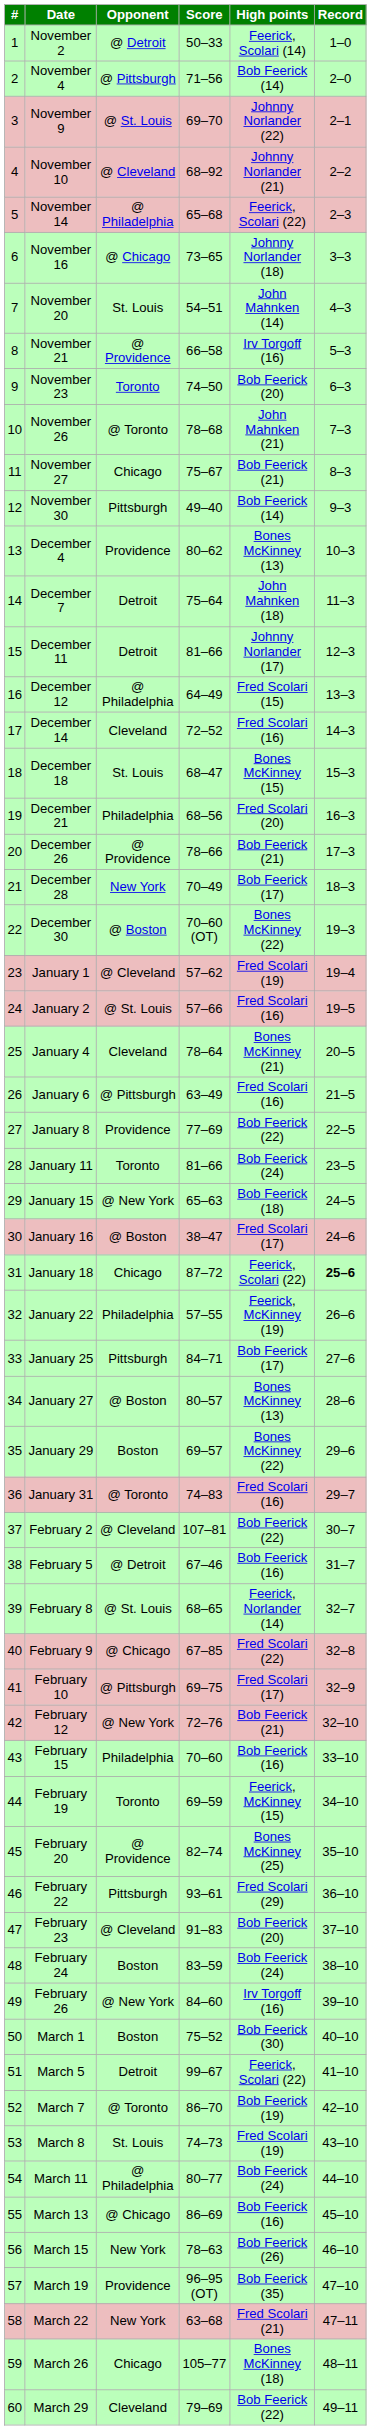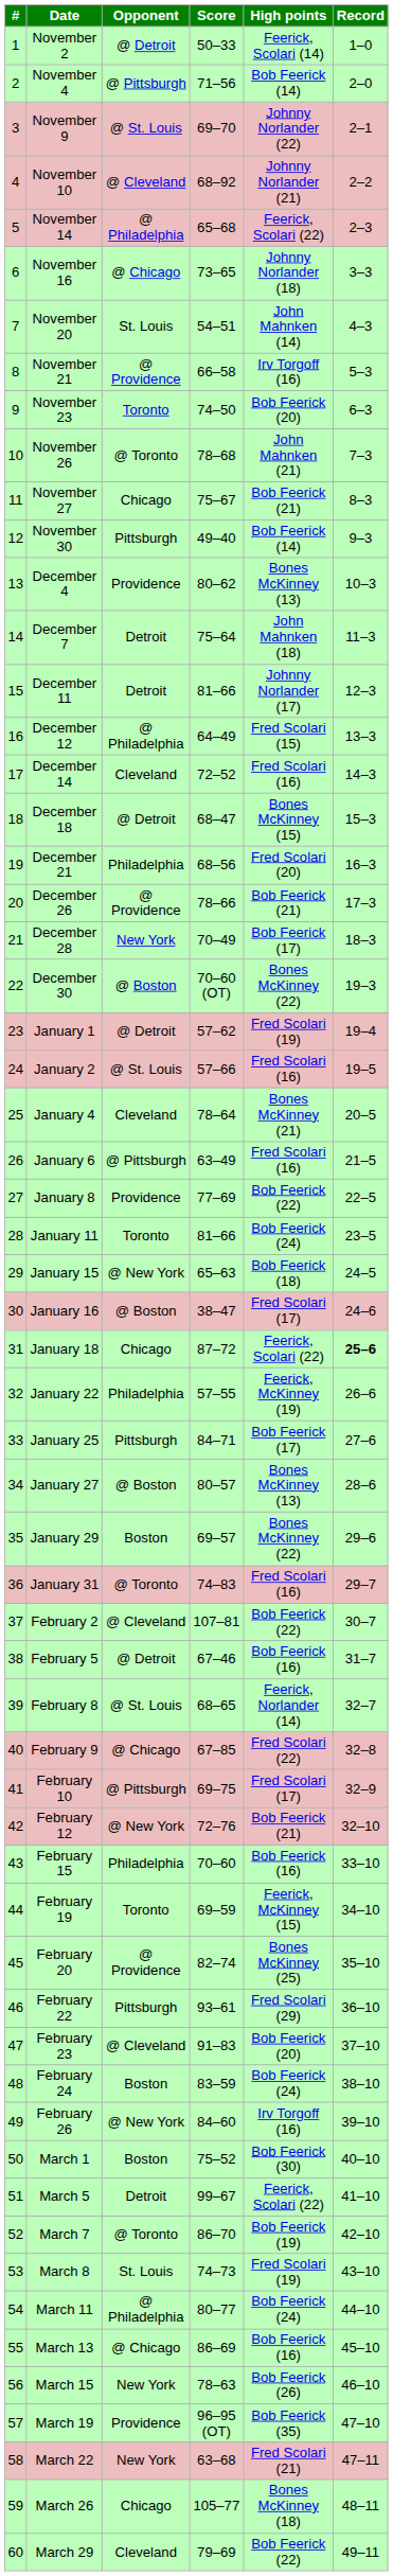 <table class="wikitable" width="50%">
 <tr align="center"  style="background:#008000;color:white;">
 <td><strong>#</strong></td>
 <td><strong>Date</strong></td>
 <td><strong>Opponent</strong></td>
 <td><strong>Score</strong></td>
 <td><strong>High points</strong></td>
 <td><strong>Record</strong></td>
 </tr>
 <tr align="center" bgcolor="bbffbb">
 <td>1</td>
 <td>November 2</td>
 <td>@ <a href='#'>Detroit</a></td>
 <td>50–33</td>
 <td><a href='#'>Feerick</a>, <a href='#'>Scolari</a> (14)</td>
 <td>1–0</td>
 </tr>
 <tr align="center" bgcolor="bbffbb">
 <td>2</td>
 <td>November 4</td>
 <td>@ <a href='#'>Pittsburgh</a></td>
 <td>71–56</td>
 <td><a href='#'>Bob Feerick</a> (14)</td>
 <td>2–0</td>
 </tr>
 <tr align="center" bgcolor="edbebf">
 <td>3</td>
 <td>November 9</td>
 <td>@ <a href='#'>St. Louis</a></td>
 <td>69–70</td>
 <td><a href='#'>Johnny Norlander</a> (22)</td>
 <td>2–1</td>
 </tr>
 <tr align="center" bgcolor="edbebf">
 <td>4</td>
 <td>November 10</td>
 <td>@ <a href='#'>Cleveland</a></td>
 <td>68–92</td>
 <td><a href='#'>Johnny Norlander</a> (21)</td>
 <td>2–2</td>
 </tr>
 <tr align="center" bgcolor="edbebf">
 <td>5</td>
 <td>November 14</td>
 <td>@ <a href='#'>Philadelphia</a></td>
 <td>65–68</td>
 <td><a href='#'>Feerick</a>, <a href='#'>Scolari</a> (22)</td>
 <td>2–3</td>
 </tr>
 <tr align="center" bgcolor="bbffbb">
 <td>6</td>
 <td>November 16</td>
 <td>@ <a href='#'>Chicago</a></td>
 <td>73–65</td>
 <td><a href='#'>Johnny Norlander</a> (18)</td>
 <td>3–3</td>
 </tr>
 <tr align="center" bgcolor="bbffbb">
 <td>7</td>
 <td>November 20</td>
 <td>St. Louis</td>
 <td>54–51</td>
 <td><a href='#'>John Mahnken</a> (14)</td>
 <td>4–3</td>
 </tr>
 <tr align="center" bgcolor="bbffbb">
 <td>8</td>
 <td>November 21</td>
 <td>@ <a href='#'>Providence</a></td>
 <td>66–58</td>
 <td><a href='#'>Irv Torgoff</a> (16)</td>
 <td>5–3</td>
 </tr>
 <tr align="center" bgcolor="bbffbb">
 <td>9</td>
 <td>November 23</td>
 <td><a href='#'>Toronto</a></td>
 <td>74–50</td>
 <td><a href='#'>Bob Feerick</a> (20)</td>
 <td>6–3</td>
 </tr>
 <tr align="center" bgcolor="bbffbb">
 <td>10</td>
 <td>November 26</td>
 <td>@ Toronto</td>
 <td>78–68</td>
 <td><a href='#'>John Mahnken</a> (21)</td>
 <td>7–3</td>
 </tr>
 <tr align="center" bgcolor="bbffbb">
 <td>11</td>
 <td>November 27</td>
 <td>Chicago</td>
 <td>75–67</td>
 <td><a href='#'>Bob Feerick</a> (21)</td>
 <td>8–3</td>
 </tr>
 <tr align="center" bgcolor="bbffbb">
 <td>12</td>
 <td>November 30</td>
 <td>Pittsburgh</td>
 <td>49–40</td>
 <td><a href='#'>Bob Feerick</a> (14)</td>
 <td>9–3</td>
 </tr>
 <tr align="center" bgcolor="bbffbb">
 <td>13</td>
 <td>December 4</td>
 <td>Providence</td>
 <td>80–62</td>
 <td><a href='#'>Bones McKinney</a> (13)</td>
 <td>10–3</td>
 </tr>
 <tr align="center" bgcolor="bbffbb">
 <td>14</td>
 <td>December 7</td>
 <td>Detroit</td>
 <td>75–64</td>
 <td><a href='#'>John Mahnken</a> (18)</td>
 <td>11–3</td>
 </tr>
 <tr align="center" bgcolor="bbffbb">
 <td>15</td>
 <td>December 11</td>
 <td>Detroit</td>
 <td>81–66</td>
 <td><a href='#'>Johnny Norlander</a> (17)</td>
 <td>12–3</td>
 </tr>
 <tr align="center" bgcolor="bbffbb">
 <td>16</td>
 <td>December 12</td>
 <td>@ Philadelphia</td>
 <td>64–49</td>
 <td><a href='#'>Fred Scolari</a> (15)</td>
 <td>13–3</td>
 </tr>
 <tr align="center" bgcolor="bbffbb">
 <td>17</td>
 <td>December 14</td>
 <td>Cleveland</td>
 <td>72–52</td>
 <td><a href='#'>Fred Scolari</a> (16)</td>
 <td>14–3</td>
 </tr>
 <tr align="center" bgcolor="bbffbb">
 <td>18</td>
 <td>December 18</td>
-<td>St. Louis</td>
+<td>@ Detroit</td>
 <td>68–47</td>
 <td><a href='#'>Bones McKinney</a> (15)</td>
 <td>15–3</td>
 </tr>
 <tr align="center" bgcolor="bbffbb">
 <td>19</td>
 <td>December 21</td>
 <td>Philadelphia</td>
 <td>68–56</td>
 <td><a href='#'>Fred Scolari</a> (20)</td>
 <td>16–3</td>
 </tr>
 <tr align="center" bgcolor="bbffbb">
 <td>20</td>
 <td>December 26</td>
 <td>@ Providence</td>
 <td>78–66</td>
 <td><a href='#'>Bob Feerick</a> (21)</td>
 <td>17–3</td>
 </tr>
 <tr align="center" bgcolor="bbffbb">
 <td>21</td>
 <td>December 28</td>
 <td><a href='#'>New York</a></td>
 <td>70–49</td>
 <td><a href='#'>Bob Feerick</a> (17)</td>
 <td>18–3</td>
 </tr>
 <tr align="center" bgcolor="bbffbb">
 <td>22</td>
 <td>December 30</td>
 <td>@ <a href='#'>Boston</a></td>
 <td>70–60 (OT)</td>
 <td><a href='#'>Bones McKinney</a> (22)</td>
 <td>19–3</td>
 </tr>
 <tr align="center" bgcolor="edbebf">
 <td>23</td>
 <td>January 1</td>
-<td>@ Cleveland</td>
+<td>@ Detroit</td>
 <td>57–62</td>
 <td><a href='#'>Fred Scolari</a> (19)</td>
 <td>19–4</td>
 </tr>
 <tr align="center" bgcolor="edbebf">
 <td>24</td>
 <td>January 2</td>
 <td>@ St. Louis</td>
 <td>57–66</td>
 <td><a href='#'>Fred Scolari</a> (16)</td>
 <td>19–5</td>
 </tr>
 <tr align="center" bgcolor="bbffbb">
 <td>25</td>
 <td>January 4</td>
 <td>Cleveland</td>
 <td>78–64</td>
 <td><a href='#'>Bones McKinney</a> (21)</td>
 <td>20–5</td>
 </tr>
 <tr align="center" bgcolor="bbffbb">
 <td>26</td>
 <td>January 6</td>
 <td>@ Pittsburgh</td>
 <td>63–49</td>
 <td><a href='#'>Fred Scolari</a> (16)</td>
 <td>21–5</td>
 </tr>
 <tr align="center" bgcolor="bbffbb">
 <td>27</td>
 <td>January 8</td>
 <td>Providence</td>
 <td>77–69</td>
 <td><a href='#'>Bob Feerick</a> (22)</td>
 <td>22–5</td>
 </tr>
 <tr align="center" bgcolor="bbffbb">
 <td>28</td>
 <td>January 11</td>
 <td>Toronto</td>
 <td>81–66</td>
 <td><a href='#'>Bob Feerick</a> (24)</td>
 <td>23–5</td>
 </tr>
 <tr align="center" bgcolor="bbffbb">
 <td>29</td>
 <td>January 15</td>
 <td>@ New York</td>
 <td>65–63</td>
 <td><a href='#'>Bob Feerick</a> (18)</td>
 <td>24–5</td>
 </tr>
 <tr align="center" bgcolor="edbebf">
 <td>30</td>
 <td>January 16</td>
 <td>@ Boston</td>
 <td>38–47</td>
 <td><a href='#'>Fred Scolari</a> (17)</td>
 <td>24–6</td>
 </tr>
 <tr align="center" bgcolor="bbffbb">
 <td>31</td>
 <td>January 18</td>
 <td>Chicago</td>
 <td>87–72</td>
 <td><a href='#'>Feerick</a>, <a href='#'>Scolari</a> (22)</td>
 <td><strong>25–6</strong></td>
 </tr>
 <tr align="center" bgcolor="bbffbb">
 <td>32</td>
 <td>January 22</td>
 <td>Philadelphia</td>
 <td>57–55</td>
 <td><a href='#'>Feerick</a>, <a href='#'>McKinney</a> (19)</td>
 <td>26–6</td>
 </tr>
 <tr align="center" bgcolor="bbffbb">
 <td>33</td>
 <td>January 25</td>
 <td>Pittsburgh</td>
 <td>84–71</td>
 <td><a href='#'>Bob Feerick</a> (17)</td>
 <td>27–6</td>
 </tr>
 <tr align="center" bgcolor="bbffbb">
 <td>34</td>
 <td>January 27</td>
 <td>@ Boston</td>
 <td>80–57</td>
 <td><a href='#'>Bones McKinney</a> (13)</td>
 <td>28–6</td>
 </tr>
 <tr align="center" bgcolor="bbffbb">
 <td>35</td>
 <td>January 29</td>
 <td>Boston</td>
 <td>69–57</td>
 <td><a href='#'>Bones McKinney</a> (22)</td>
 <td>29–6</td>
 </tr>
 <tr align="center" bgcolor="edbebf">
 <td>36</td>
 <td>January 31</td>
 <td>@ Toronto</td>
 <td>74–83</td>
 <td><a href='#'>Fred Scolari</a> (16)</td>
 <td>29–7</td>
 </tr>
 <tr align="center" bgcolor="bbffbb">
 <td>37</td>
 <td>February 2</td>
 <td>@ Cleveland</td>
 <td>107–81</td>
 <td><a href='#'>Bob Feerick</a> (22)</td>
 <td>30–7</td>
 </tr>
 <tr align="center" bgcolor="bbffbb">
 <td>38</td>
 <td>February 5</td>
 <td>@ Detroit</td>
 <td>67–46</td>
 <td><a href='#'>Bob Feerick</a> (16)</td>
 <td>31–7</td>
 </tr>
 <tr align="center" bgcolor="bbffbb">
 <td>39</td>
 <td>February 8</td>
 <td>@ St. Louis</td>
 <td>68–65</td>
 <td><a href='#'>Feerick</a>, <a href='#'>Norlander</a> (14)</td>
 <td>32–7</td>
 </tr>
 <tr align="center" bgcolor="edbebf">
 <td>40</td>
 <td>February 9</td>
 <td>@ Chicago</td>
 <td>67–85</td>
 <td><a href='#'>Fred Scolari</a> (22)</td>
 <td>32–8</td>
 </tr>
 <tr align="center" bgcolor="edbebf">
 <td>41</td>
 <td>February 10</td>
 <td>@ Pittsburgh</td>
 <td>69–75</td>
 <td><a href='#'>Fred Scolari</a> (17)</td>
 <td>32–9</td>
 </tr>
 <tr align="center" bgcolor="edbebf">
 <td>42</td>
 <td>February 12</td>
 <td>@ New York</td>
 <td>72–76</td>
 <td><a href='#'>Bob Feerick</a> (21)</td>
 <td>32–10</td>
 </tr>
 <tr align="center" bgcolor="bbffbb">
 <td>43</td>
 <td>February 15</td>
 <td>Philadelphia</td>
 <td>70–60</td>
 <td><a href='#'>Bob Feerick</a> (16)</td>
 <td>33–10</td>
 </tr>
 <tr align="center" bgcolor="bbffbb">
 <td>44</td>
 <td>February 19</td>
 <td>Toronto</td>
 <td>69–59</td>
 <td><a href='#'>Feerick</a>, <a href='#'>McKinney</a> (15)</td>
 <td>34–10</td>
 </tr>
 <tr align="center" bgcolor="bbffbb">
 <td>45</td>
 <td>February 20</td>
 <td>@ Providence</td>
 <td>82–74</td>
 <td><a href='#'>Bones McKinney</a> (25)</td>
 <td>35–10</td>
 </tr>
 <tr align="center" bgcolor="bbffbb">
 <td>46</td>
 <td>February 22</td>
 <td>Pittsburgh</td>
 <td>93–61</td>
 <td><a href='#'>Fred Scolari</a> (29)</td>
 <td>36–10</td>
 </tr>
 <tr align="center" bgcolor="bbffbb">
 <td>47</td>
 <td>February 23</td>
 <td>@ Cleveland</td>
 <td>91–83</td>
 <td><a href='#'>Bob Feerick</a> (20)</td>
 <td>37–10</td>
 </tr>
 <tr align="center" bgcolor="bbffbb">
 <td>48</td>
 <td>February 24</td>
 <td>Boston</td>
 <td>83–59</td>
 <td><a href='#'>Bob Feerick</a> (24)</td>
 <td>38–10</td>
 </tr>
 <tr align="center" bgcolor="bbffbb">
 <td>49</td>
 <td>February 26</td>
 <td>@ New York</td>
 <td>84–60</td>
 <td><a href='#'>Irv Torgoff</a> (16)</td>
 <td>39–10</td>
 </tr>
 <tr align="center" bgcolor="bbffbb">
 <td>50</td>
 <td>March 1</td>
 <td>Boston</td>
 <td>75–52</td>
 <td><a href='#'>Bob Feerick</a> (30)</td>
 <td>40–10</td>
 </tr>
 <tr align="center" bgcolor="bbffbb">
 <td>51</td>
 <td>March 5</td>
 <td>Detroit</td>
 <td>99–67</td>
 <td><a href='#'>Feerick</a>, <a href='#'>Scolari</a> (22)</td>
 <td>41–10</td>
 </tr>
 <tr align="center" bgcolor="bbffbb">
 <td>52</td>
 <td>March 7</td>
 <td>@ Toronto</td>
 <td>86–70</td>
 <td><a href='#'>Bob Feerick</a> (19)</td>
 <td>42–10</td>
 </tr>
 <tr align="center" bgcolor="bbffbb">
 <td>53</td>
 <td>March 8</td>
 <td>St. Louis</td>
 <td>74–73</td>
 <td><a href='#'>Fred Scolari</a> (19)</td>
 <td>43–10</td>
 </tr>
 <tr align="center" bgcolor="bbffbb">
 <td>54</td>
 <td>March 11</td>
 <td>@ Philadelphia</td>
 <td>80–77</td>
 <td><a href='#'>Bob Feerick</a> (24)</td>
 <td>44–10</td>
 </tr>
 <tr align="center" bgcolor="bbffbb">
 <td>55</td>
 <td>March 13</td>
 <td>@ Chicago</td>
 <td>86–69</td>
 <td><a href='#'>Bob Feerick</a> (16)</td>
 <td>45–10</td>
 </tr>
 <tr align="center" bgcolor="bbffbb">
 <td>56</td>
 <td>March 15</td>
 <td>New York</td>
 <td>78–63</td>
 <td><a href='#'>Bob Feerick</a> (26)</td>
 <td>46–10</td>
 </tr>
 <tr align="center" bgcolor="bbffbb">
 <td>57</td>
 <td>March 19</td>
 <td>Providence</td>
 <td>96–95 (OT)</td>
 <td><a href='#'>Bob Feerick</a> (35)</td>
 <td>47–10</td>
 </tr>
 <tr align="center" bgcolor="edbebf">
 <td>58</td>
 <td>March 22</td>
 <td>New York</td>
 <td>63–68</td>
 <td><a href='#'>Fred Scolari</a> (21)</td>
 <td>47–11</td>
 </tr>
 <tr align="center" bgcolor="bbffbb">
 <td>59</td>
 <td>March 26</td>
 <td>Chicago</td>
 <td>105–77</td>
 <td><a href='#'>Bones McKinney</a> (18)</td>
 <td>48–11</td>
 </tr>
 <tr align="center" bgcolor="bbffbb">
 <td>60</td>
 <td>March 29</td>
 <td>Cleveland</td>
 <td>79–69</td>
 <td><a href='#'>Bob Feerick</a> (22)</td>
 <td>49–11</td>
 </tr>
 </table>
